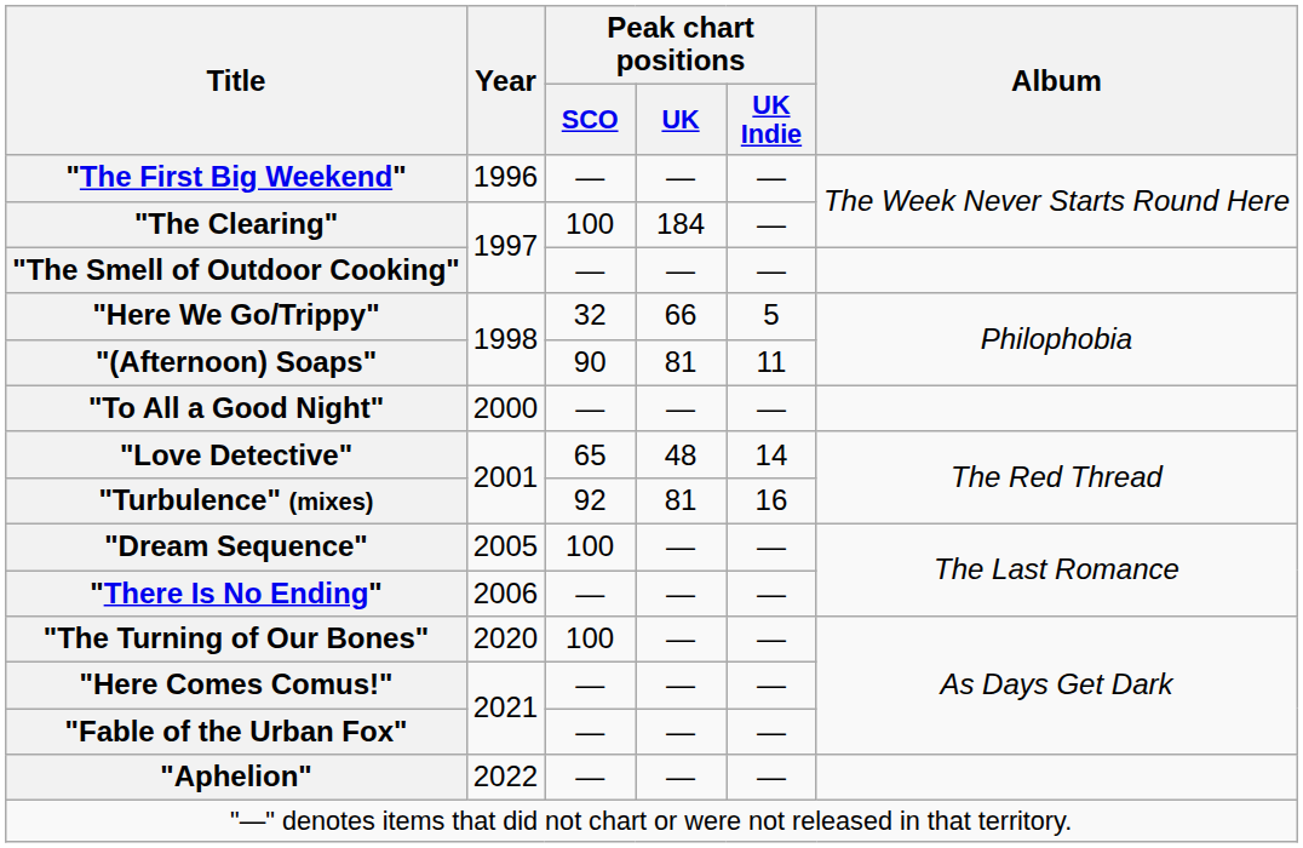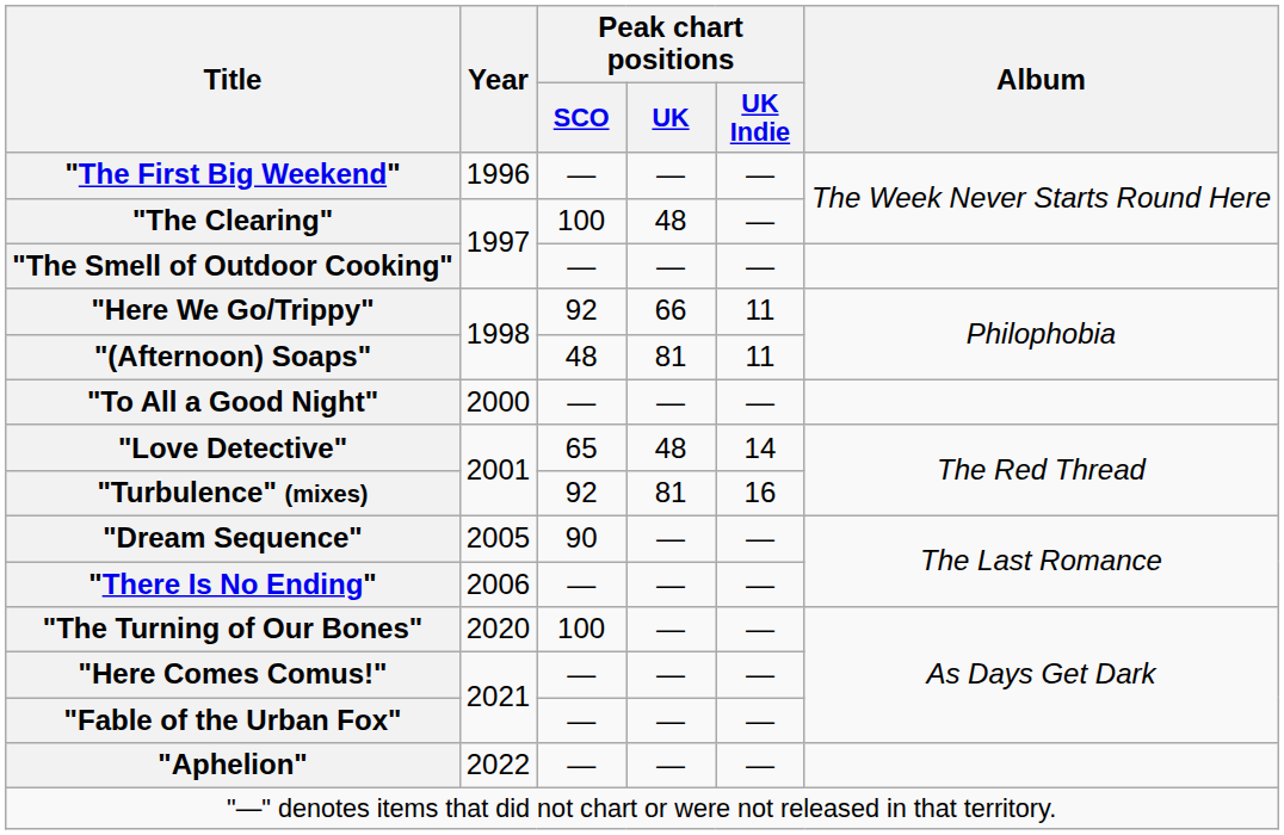 <table class="wikitable plainrowheaders" style="text-align:center;">
 <tr>
 <th scope="col" rowspan="2">Title</th>
 <th scope="col" rowspan="2">Year</th>
 <th scope="col" colspan="3">Peak chart positions</th>
 <th scope="col" rowspan="2">Album</th>
 </tr>
 <tr>
 <th scope="col" style="width:3em;font-size:90%;"><a href='#'>SCO</a><br></th>
 <th scope="col" style="width:3em;font-size:90%;"><a href='#'>UK</a><br></th>
 <th scope="col" style="width:3em;font-size:90%;"><a href='#'>UK<br>Indie</a><br></th>
 </tr>
 <tr>
 <th scope="row">"<a href='#'>The First Big Weekend</a>"</th>
 <td>1996</td>
 <td>—</td>
 <td>—</td>
 <td>—</td>
 <td rowspan="2"><em>The Week Never Starts Round Here</em></td>
 </tr>
 <tr>
 <th scope="row">"The Clearing"</th>
 <td rowspan="2">1997</td>
 <td>100</td>
-<td>184</td>
+<td>48</td>
 <td>—</td>
 </tr>
 <tr>
 <th scope="row">"The Smell of Outdoor Cooking"</th>
 <td>—</td>
 <td>—</td>
 <td>—</td>
 <td></td>
 </tr>
 <tr>
 <th scope="row">"Here We Go/Trippy"</th>
 <td rowspan="2">1998</td>
-<td>32</td>
+<td>92</td>
 <td>66</td>
-<td>5</td>
+<td>11</td>
 <td rowspan="2"><em>Philophobia</em></td>
 </tr>
 <tr>
 <th scope="row">"(Afternoon) Soaps"</th>
-<td>90</td>
+<td>48</td>
 <td>81</td>
 <td>11</td>
 </tr>
 <tr>
 <th scope="row">"To All a Good Night"</th>
 <td>2000</td>
 <td>—</td>
 <td>—</td>
 <td>—</td>
 <td></td>
 </tr>
 <tr>
 <th scope="row">"Love Detective"</th>
 <td rowspan="2">2001</td>
 <td>65</td>
 <td>48</td>
 <td>14</td>
 <td rowspan="2"><em>The Red Thread</em></td>
 </tr>
 <tr>
 <th scope="row">"Turbulence" <small>(mixes)</small></th>
 <td>92</td>
 <td>81</td>
 <td>16</td>
 </tr>
 <tr>
 <th scope="row">"Dream Sequence"</th>
 <td>2005</td>
-<td>100</td>
+<td>90</td>
 <td>—</td>
 <td>—</td>
 <td rowspan="2"><em>The Last Romance</em></td>
 </tr>
 <tr>
 <th scope="row">"<a href='#'>There Is No Ending</a>"</th>
 <td>2006</td>
 <td>—</td>
 <td>—</td>
 <td>—</td>
 </tr>
 <tr>
 <th scope="row">"The Turning of Our Bones"</th>
 <td>2020</td>
 <td>100</td>
 <td>—</td>
 <td>—</td>
 <td rowspan="3"><em>As Days Get Dark</em></td>
 </tr>
 <tr>
 <th scope="row">"Here Comes Comus!"</th>
 <td rowspan="2">2021</td>
 <td>—</td>
 <td>—</td>
 <td>—</td>
 </tr>
 <tr>
 <th scope="row">"Fable of the Urban Fox"</th>
 <td>—</td>
 <td>—</td>
 <td>—</td>
 </tr>
 <tr>
 <th scope="row">"Aphelion"</th>
 <td>2022</td>
 <td>—</td>
 <td>—</td>
 <td>—</td>
 <td></td>
 </tr>
 <tr>
 <td colspan="15" style="font-size:90%">"—" denotes items that did not chart or were not released in that territory.</td>
 </tr>
 </table>
